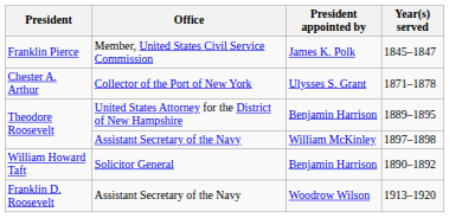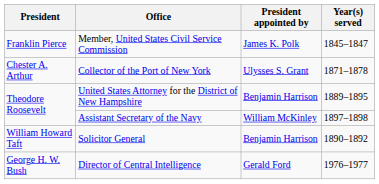 <table class="wikitable sortable">
 <tr>
 <th>President</th>
 <th>Office</th>
 <th>President appointed by</th>
 <th>Year(s) served</th>
 </tr>
 <tr>
 <td><a href='#'>Franklin Pierce</a></td>
 <td>Member, <a href='#'>United States Civil Service Commission</a></td>
 <td><a href='#'>James K. Polk</a></td>
 <td>1845–1847</td>
 </tr>
 <tr>
 <td><a href='#'>Chester A. Arthur</a></td>
 <td><a href='#'>Collector of the Port of New York</a></td>
 <td><a href='#'>Ulysses S. Grant</a></td>
 <td>1871–1878</td>
 </tr>
 <tr>
 <td rowspan=2><a href='#'>Theodore Roosevelt</a></td>
 <td><a href='#'>United States Attorney</a> for the <a href='#'>District of New Hampshire</a></td>
 <td><a href='#'>Benjamin Harrison</a></td>
 <td>1889–1895</td>
 </tr>
 <tr>
 <td><a href='#'>Assistant Secretary of the Navy</a></td>
 <td><a href='#'>William McKinley</a></td>
 <td>1897–1898</td>
 </tr>
 <tr>
 <td><a href='#'>William Howard Taft</a></td>
 <td><a href='#'>Solicitor General</a></td>
 <td><a href='#'>Benjamin Harrison</a></td>
 <td>1890–1892</td>
 </tr>
 <tr>
-<td><a href='#'>Franklin D. Roosevelt</a></td>
-<td>Assistant Secretary of the Navy</td>
-<td><a href='#'>Woodrow Wilson</a></td>
-<td>1913–1920</td>
+<td><a href='#'>George H. W. Bush</a></td>
+<td><a href='#'>Director of Central Intelligence</a></td>
+<td><a href='#'>Gerald Ford</a></td>
+<td>1976–1977</td>
 </tr>
 </table>
